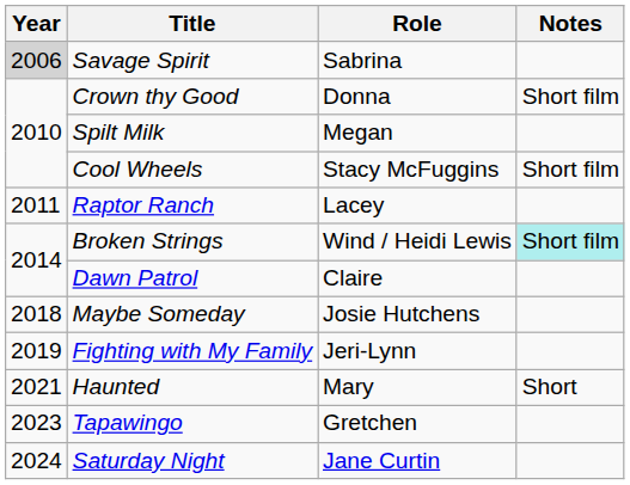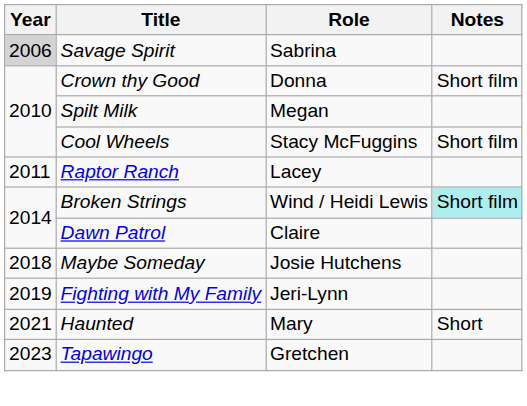 <table class="wikitable sortable">
 <tr>
 <th>Year</th>
 <th>Title</th>
 <th>Role</th>
 <th>Notes</th>
 </tr>
 <tr>
 <td style="background: lightgrey;">2006</td>
 <td><em>Savage Spirit</em></td>
 <td>Sabrina</td>
 <td></td>
 </tr>
 <tr>
 <td rowspan=3>2010</td>
 <td><em>Crown thy Good</em></td>
 <td>Donna</td>
 <td>Short film</td>
 </tr>
 <tr>
 <td><em>Spilt Milk</em></td>
 <td>Megan</td>
 <td></td>
 </tr>
 <tr>
 <td><em>Cool Wheels</em></td>
 <td>Stacy McFuggins</td>
 <td>Short film</td>
 </tr>
 <tr>
 <td>2011</td>
 <td><em><a href='#'>Raptor Ranch</a></em></td>
 <td>Lacey</td>
 <td></td>
 </tr>
 <tr>
 <td rowspan=2>2014</td>
 <td><em>Broken Strings</em></td>
 <td>Wind / Heidi Lewis</td>
 <td style="background: paleturquoise;">Short film</td>
 </tr>
 <tr>
 <td><em><a href='#'>Dawn Patrol</a></em></td>
 <td>Claire</td>
 <td></td>
 </tr>
 <tr>
 <td>2018</td>
 <td><em>Maybe Someday</em></td>
 <td>Josie Hutchens</td>
 <td></td>
 </tr>
 <tr>
 <td>2019</td>
 <td><em><a href='#'>Fighting with My Family</a></em></td>
 <td>Jeri-Lynn</td>
 <td></td>
 </tr>
 <tr>
 <td>2021</td>
 <td><em>Haunted</em></td>
 <td>Mary</td>
 <td>Short</td>
 </tr>
 <tr>
 <td>2023</td>
 <td><em><a href='#'>Tapawingo</a></em></td>
 <td>Gretchen</td>
 <td></td>
 </tr>
-<tr>
-<td>2024</td>
-<td><em><a href='#'>Saturday Night</a></em></td>
-<td><a href='#'>Jane Curtin</a></td>
-<td></td>
-</tr>
 </table>
